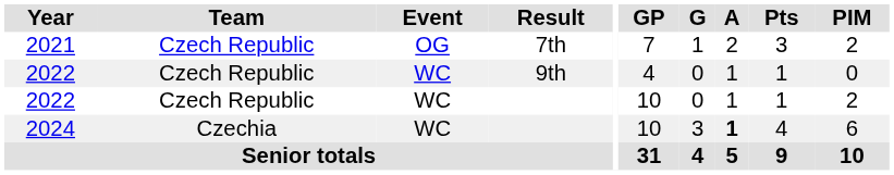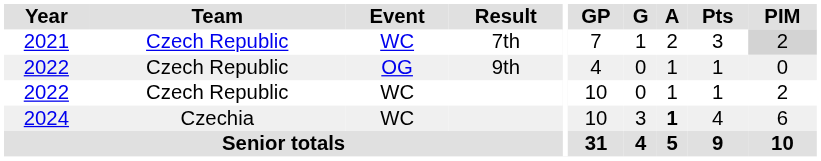 <table border="0" cellpadding="1" cellspacing="0" ID="Table3" style="text-align:center; width:40em;">
 <tr bgcolor="#e0e0e0">
 <th>Year</th>
 <th>Team</th>
 <th>Event</th>
 <th>Result</th>
 <th rowspan="98" bgcolor="#ffffff"></th>
 <th>GP</th>
 <th>G</th>
 <th>A</th>
 <th>Pts</th>
 <th>PIM</th>
 </tr>
 <tr>
 <td><a href='#'>2021</a></td>
 <td><a href='#'>Czech Republic</a></td>
-<td><a href='#'>OG</a></td>
+<td><a href='#'>WC</a></td>
 <td>7th</td>
 <td>7</td>
 <td>1</td>
 <td>2</td>
 <td>3</td>
-<td>2</td>
+<td style="background: lightgrey;">2</td>
 </tr>
 <tr bgcolor="#f0f0f0">
 <td><a href='#'>2022</a></td>
 <td>Czech Republic</td>
-<td><a href='#'>WC</a></td>
+<td><a href='#'>OG</a></td>
 <td>9th</td>
 <td>4</td>
 <td>0</td>
 <td>1</td>
 <td>1</td>
 <td>0</td>
 </tr>
 <tr>
 <td><a href='#'>2022</a></td>
 <td>Czech Republic</td>
 <td>WC</td>
 <td></td>
 <td>10</td>
 <td>0</td>
 <td>1</td>
 <td>1</td>
 <td>2</td>
 </tr>
 <tr bgcolor="#f0f0f0">
 <td><a href='#'>2024</a></td>
 <td>Czechia</td>
 <td>WC</td>
 <td></td>
 <td>10</td>
 <td>3</td>
 <td><strong>1</strong></td>
 <td>4</td>
 <td>6</td>
 </tr>
 <tr bgcolor="#e0e0e0">
 <th colspan="4">Senior totals</th>
 <th>31</th>
 <th>4</th>
 <th>5</th>
 <th>9</th>
 <th>10</th>
 </tr>
 </table>
